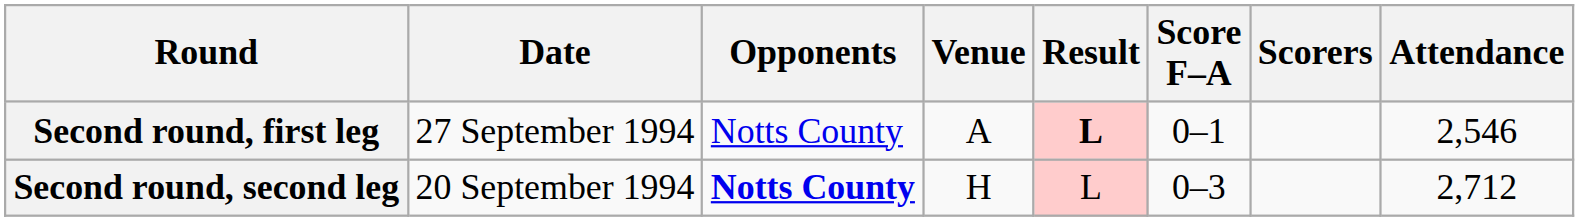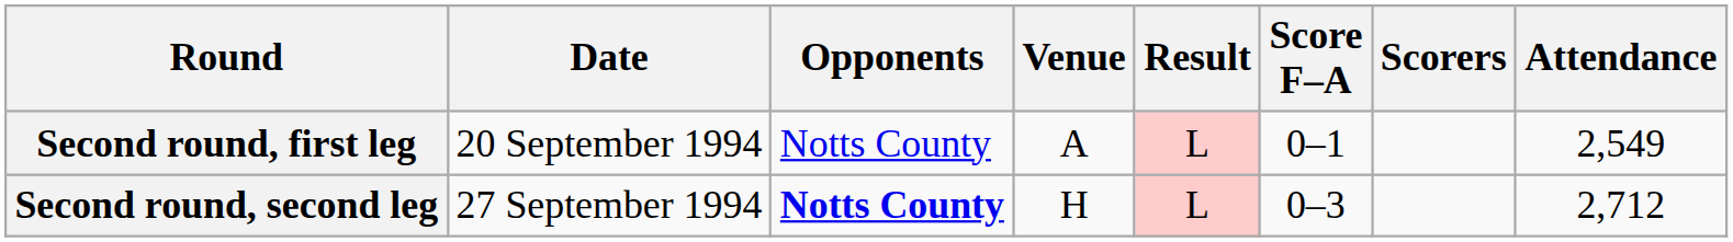 <table class="wikitable plainrowheaders sortable" style="text-align:center">
 <tr>
 <th scope=col>Round</th>
 <th scope=col>Date</th>
 <th scope=col>Opponents</th>
 <th scope=col>Venue</th>
 <th scope=col>Result</th>
 <th scope=col>Score<br>F–A</th>
 <th scope=col class=unsortable>Scorers</th>
 <th scope=col>Attendance</th>
 </tr>
 <tr>
 <th scope=row>Second round, first leg</th>
-<td align=left>27 September 1994</td>
+<td align=left>20 September 1994</td>
 <td align=left><a href='#'>Notts County</a></td>
 <td>A</td>
-<td bgcolor="#ffcccc"><strong>L</strong></td>
+<td bgcolor="#ffcccc">L</td>
 <td>0–1</td>
 <td></td>
-<td>2,546</td>
+<td>2,549</td>
 </tr>
 <tr>
 <th scope=row>Second round, second leg</th>
-<td align=left>20 September 1994</td>
+<td align=left>27 September 1994</td>
 <td align=left><strong><a href='#'>Notts County</a></strong></td>
 <td>H</td>
 <td bgcolor="#ffcccc">L</td>
 <td>0–3</td>
 <td></td>
 <td>2,712</td>
 </tr>
 </table>
